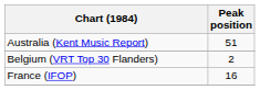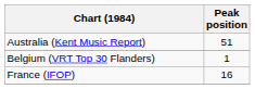 <table class="wikitable sortable">
 <tr>
 <th style="width: 220pt;">Chart (1984)</th>
 <th style="width: 40pt;">Peak<br>position</th>
 </tr>
 <tr>
 <td>Australia (<a href='#'>Kent Music Report</a>)</td>
 <td align="center">51</td>
 </tr>
 <tr>
 </tr>
 <tr>
 <td>Belgium (<a href='#'>VRT Top 30</a> Flanders)</td>
-<td align="center">2</td>
+<td align="center">1</td>
 </tr>
 <tr>
 <td>France (<a href='#'>IFOP</a>)</td>
 <td align="center">16</td>
 </tr>
 <tr>
 </tr>
 <tr>
 </tr>
 <tr>
 </tr>
 </table>
